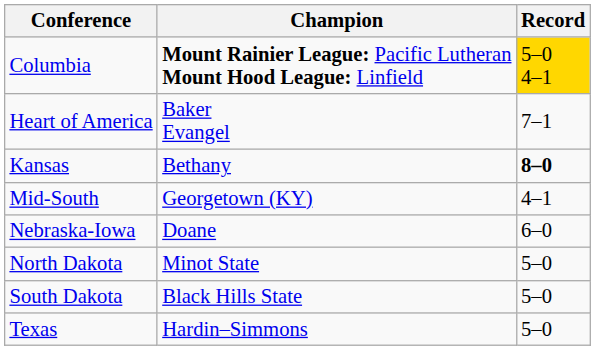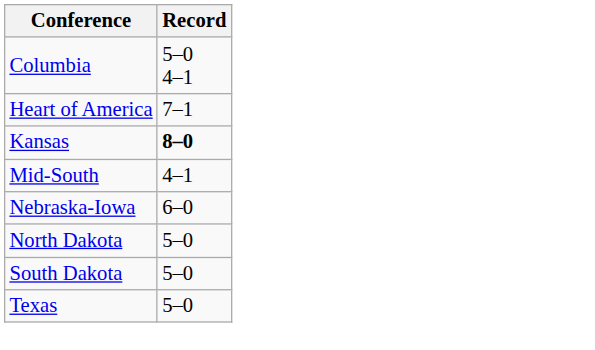 <table class="wikitable">
 <tr>
 <th>Conference</th>
-<th>Champion</th>
 <th>Record</th>
 </tr>
 <tr>
 <td><a href='#'>Columbia</a></td>
-<td><strong>Mount Rainier League:</strong> <a href='#'>Pacific Lutheran</a><br><strong>Mount Hood League:</strong> <a href='#'>Linfield</a></td>
-<td style="background: gold;">5–0<br>4–1</td>
+<td>5–0<br>4–1</td>
 </tr>
 <tr>
 <td><a href='#'>Heart of America</a></td>
-<td><a href='#'>Baker</a><br><a href='#'>Evangel</a></td>
 <td>7–1</td>
 </tr>
 <tr>
 <td><a href='#'>Kansas</a></td>
-<td><a href='#'>Bethany</a></td>
 <td><strong>8–0</strong></td>
 </tr>
 <tr>
 <td><a href='#'>Mid-South</a></td>
-<td><a href='#'>Georgetown (KY)</a></td>
 <td>4–1</td>
 </tr>
 <tr>
 <td><a href='#'>Nebraska-Iowa</a></td>
-<td><a href='#'>Doane</a></td>
 <td>6–0</td>
 </tr>
 <tr>
 <td><a href='#'>North Dakota</a></td>
-<td><a href='#'>Minot State</a></td>
 <td>5–0</td>
 </tr>
 <tr>
 <td><a href='#'>South Dakota</a></td>
-<td><a href='#'>Black Hills State</a></td>
 <td>5–0</td>
 </tr>
 <tr>
 <td><a href='#'>Texas</a></td>
-<td><a href='#'>Hardin–Simmons</a></td>
 <td>5–0</td>
 </tr>
 </table>
